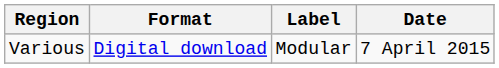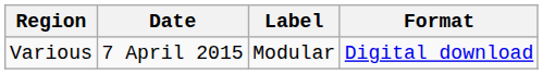 <table class=wikitable>
 <tr>
 <th>Region</th>
+<th>Date</th>
+<th>Label</th>
 <th>Format</th>
-<th>Label</th>
-<th>Date</th>
 </tr>
 <tr>
 <td>Various</td>
+<td>7 April 2015</td>
+<td>Modular</td>
 <td><a href='#'>Digital download</a></td>
-<td>Modular</td>
-<td>7 April 2015</td>
 </tr>
 </table>
